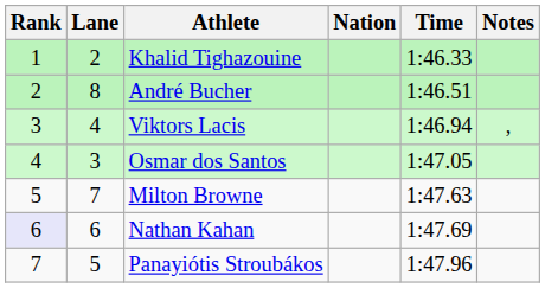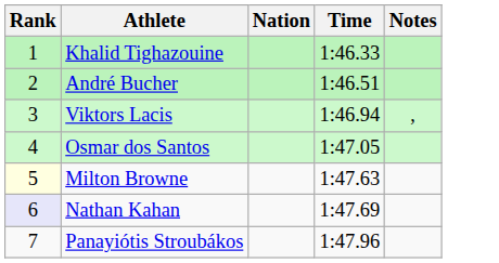 <table class="wikitable sortable" style="text-align:center">
 <tr>
 <th>Rank</th>
-<th>Lane</th>
 <th>Athlete</th>
 <th>Nation</th>
 <th>Time</th>
 <th>Notes</th>
 </tr>
 <tr bgcolor = "bbf3bb">
 <td>1</td>
-<td>2</td>
 <td align="left"><a href='#'>Khalid Tighazouine</a></td>
 <td align="left"></td>
 <td>1:46.33</td>
 <td></td>
 </tr>
 <tr bgcolor = "bbf3bb">
 <td>2</td>
-<td>8</td>
 <td align="left"><a href='#'>André Bucher</a></td>
 <td align="left"></td>
 <td>1:46.51</td>
 <td></td>
 </tr>
 <tr bgcolor=ccf9cc>
 <td>3</td>
-<td>4</td>
 <td align="left"><a href='#'>Viktors Lacis</a></td>
 <td align="left"></td>
 <td>1:46.94</td>
 <td>, </td>
 </tr>
 <tr bgcolor=ccf9cc>
 <td>4</td>
-<td>3</td>
 <td align="left"><a href='#'>Osmar dos Santos</a></td>
 <td align="left"></td>
 <td>1:47.05</td>
 <td></td>
 </tr>
 <tr>
-<td>5</td>
-<td>7</td>
+<td style="background: lightyellow;">5</td>
 <td align="left"><a href='#'>Milton Browne</a></td>
 <td align="left"></td>
 <td>1:47.63</td>
 <td></td>
 </tr>
 <tr>
 <td style="background: lavender;">6</td>
-<td>6</td>
 <td align="left"><a href='#'>Nathan Kahan</a></td>
 <td align="left"></td>
 <td>1:47.69</td>
 <td></td>
 </tr>
 <tr>
 <td>7</td>
-<td>5</td>
 <td align="left"><a href='#'>Panayiótis Stroubákos</a></td>
 <td align="left"></td>
 <td>1:47.96</td>
 <td></td>
 </tr>
 </table>
